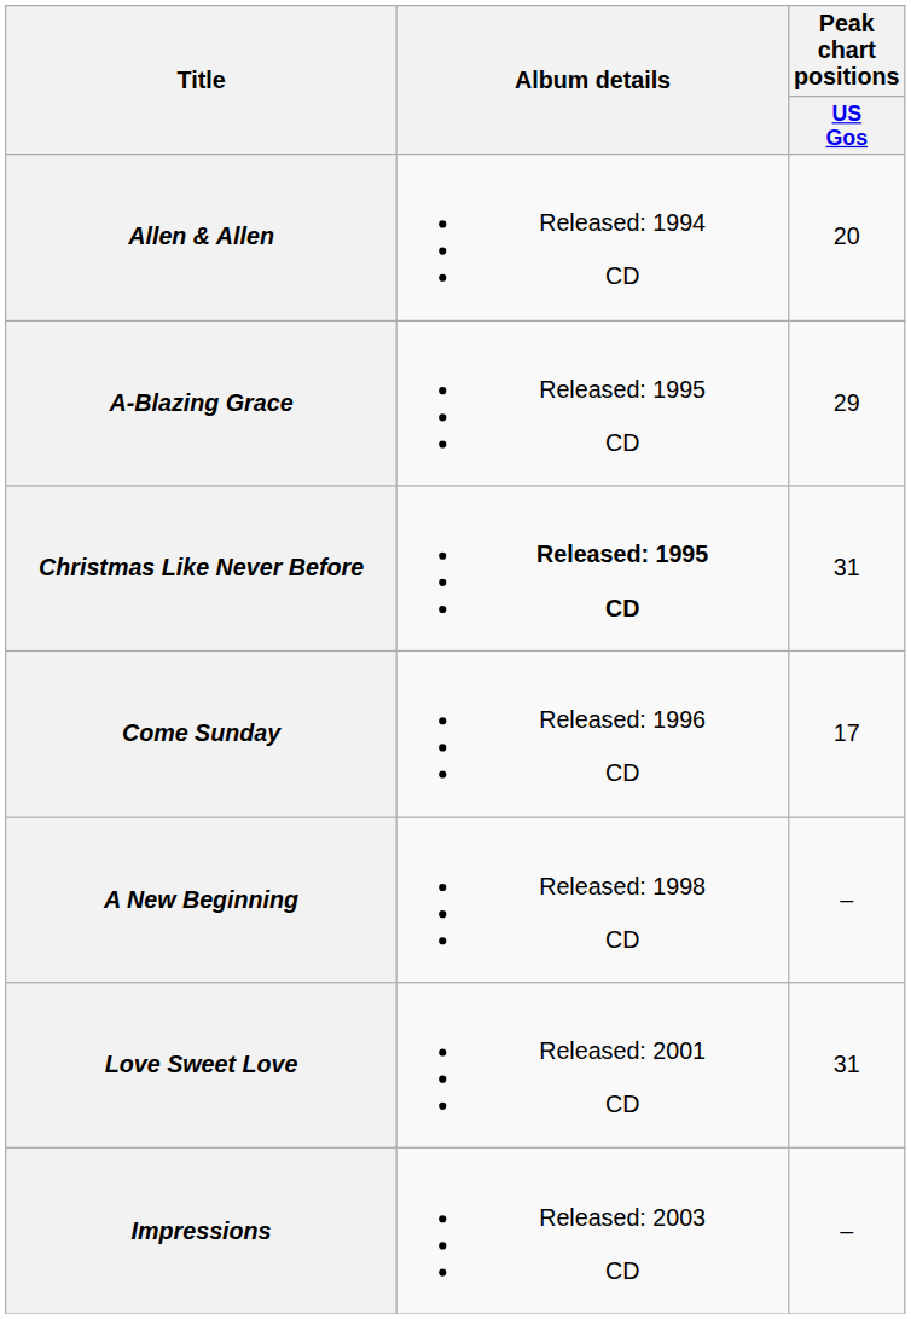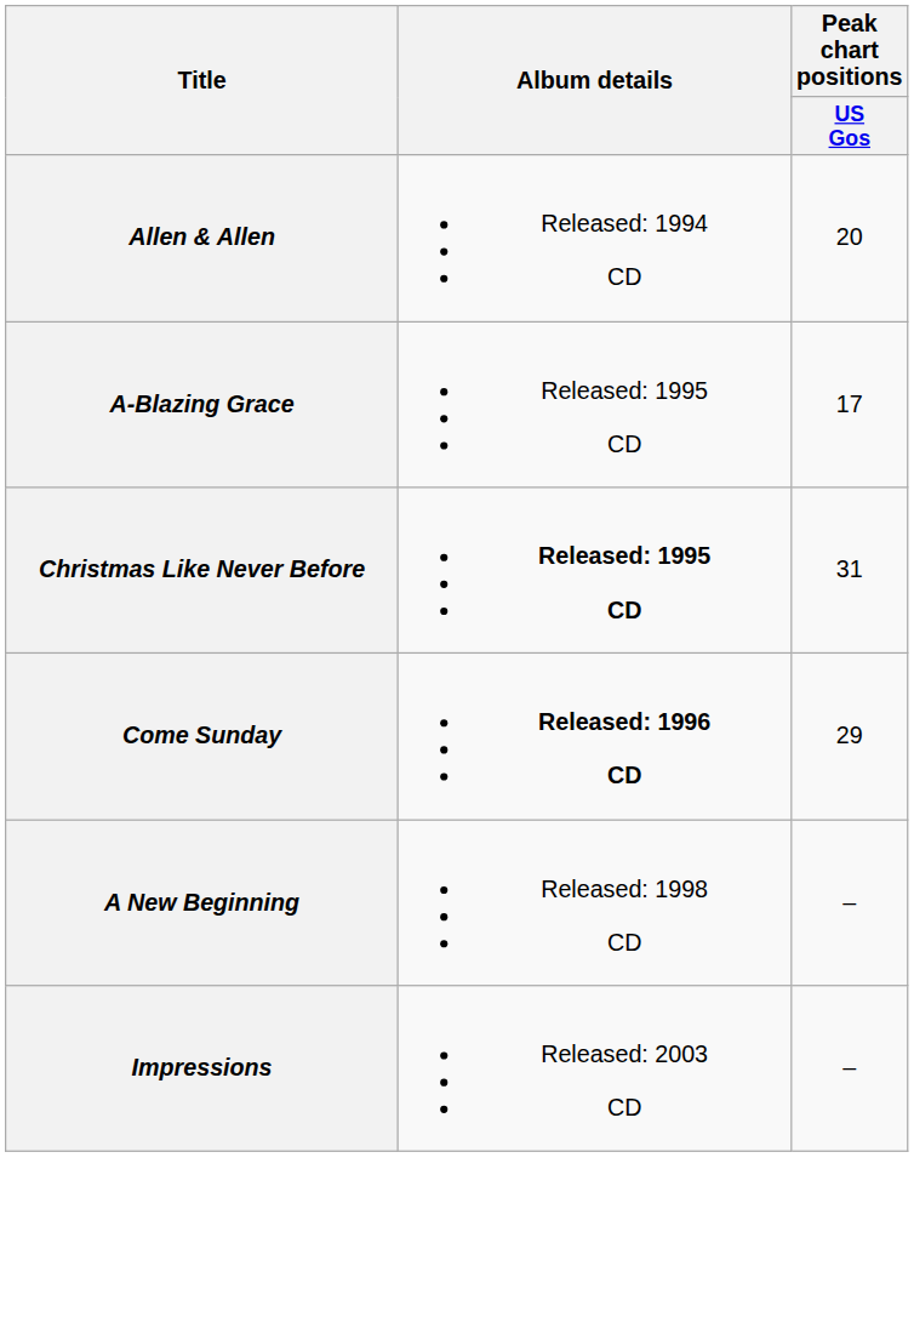 <table class="wikitable plainrowheaders" style="text-align:center;">
 <tr>
 <th scope="col" rowspan="2" style="width:16em;">Title</th>
 <th scope="col" rowspan="2" style="width:16em;">Album details</th>
 <th scope="col" colspan="1">Peak chart positions</th>
 </tr>
 <tr>
 <th style="width:3em; font-size:90%"><a href='#'>US<br>Gos</a></th>
 </tr>
 <tr>
 <th scope="row"><em>Allen & Allen</em></th>
 <td><br><ul><li>Released: 1994</li><li></li><li>CD</li></ul></td>
 <td>20</td>
 </tr>
 <tr>
 <th scope="row"><em>A-Blazing Grace</em></th>
 <td><br><ul><li>Released: 1995</li><li></li><li>CD</li></ul></td>
-<td>29</td>
+<td>17</td>
 </tr>
 <tr>
 <th scope="row"><em>Christmas Like Never Before</em></th>
 <td><strong><br><ul><li>Released: 1995</li><li></li><li>CD</li></ul></strong></td>
 <td>31</td>
 </tr>
 <tr>
 <th scope="row"><em>Come Sunday</em></th>
-<td><br><ul><li>Released: 1996</li><li></li><li>CD</li></ul></td>
-<td>17</td>
+<td><strong><br><ul><li>Released: 1996</li><li></li><li>CD</li></ul></strong></td>
+<td>29</td>
 </tr>
 <tr>
 <th scope="row"><em>A New Beginning</em></th>
 <td><br><ul><li>Released: 1998</li><li></li><li>CD</li></ul></td>
 <td>–</td>
 </tr>
 <tr>
-<th scope="row"><em>Love Sweet Love</em></th>
-<td><br><ul><li>Released: 2001</li><li></li><li>CD</li></ul></td>
-<td>31</td>
-</tr>
-<tr>
 <th scope="row"><em>Impressions</em></th>
 <td><br><ul><li>Released: 2003</li><li></li><li>CD</li></ul></td>
 <td>–</td>
 </tr>
 </table>
